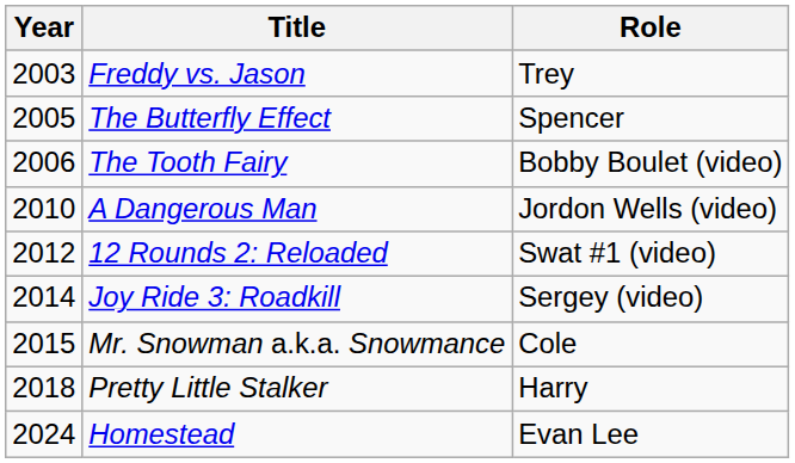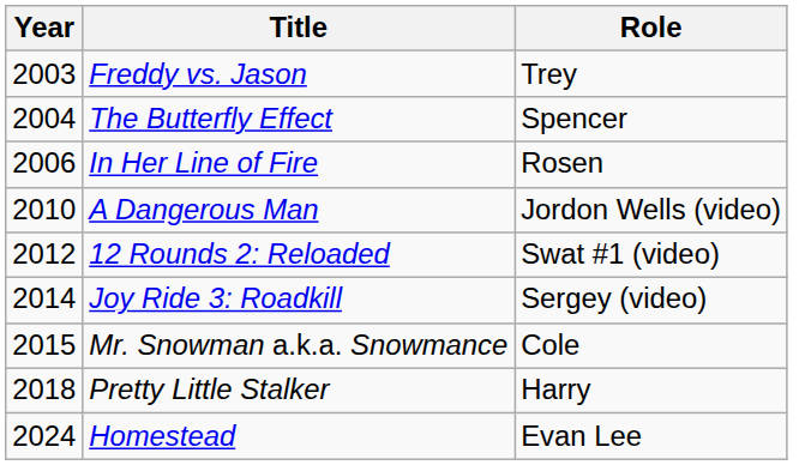 <table class="wikitable sortable">
 <tr>
 <th>Year</th>
 <th>Title</th>
 <th>Role</th>
 </tr>
 <tr>
 <td>2003</td>
 <td><em><a href='#'>Freddy vs. Jason</a></em></td>
 <td>Trey</td>
 </tr>
 <tr>
-<td>2005</td>
+<td>2004</td>
 <td data-sort-value="Butterfly Effect, The"><em><a href='#'>The Butterfly Effect</a></em></td>
 <td>Spencer</td>
 </tr>
 <tr>
 <td>2006</td>
-<td data-sort-value="Tooth Fairy, The"><em><a href='#'>The Tooth Fairy</a></em></td>
-<td>Bobby Boulet (video)</td>
+<td><em><a href='#'>In Her Line of Fire</a></em></td>
+<td>Rosen</td>
 </tr>
 <tr>
 <td>2010</td>
 <td data-sort-value="Dangerous Man, A"><em><a href='#'>A Dangerous Man</a></em></td>
 <td>Jordon Wells (video)</td>
 </tr>
 <tr>
 <td>2012</td>
 <td><em><a href='#'>12 Rounds 2: Reloaded</a></em></td>
 <td>Swat #1 (video)</td>
 </tr>
 <tr>
 <td>2014</td>
 <td><em><a href='#'>Joy Ride 3: Roadkill</a></em></td>
 <td>Sergey (video)</td>
 </tr>
 <tr>
 <td>2015</td>
 <td><em>Mr. Snowman</em> a.k.a. <em>Snowmance</em></td>
 <td>Cole</td>
 </tr>
 <tr>
 <td>2018</td>
 <td><em>Pretty Little Stalker</em></td>
 <td>Harry</td>
 </tr>
 <tr>
 <td>2024</td>
 <td><em><a href='#'>Homestead</a></em></td>
 <td>Evan Lee</td>
 </tr>
 </table>
